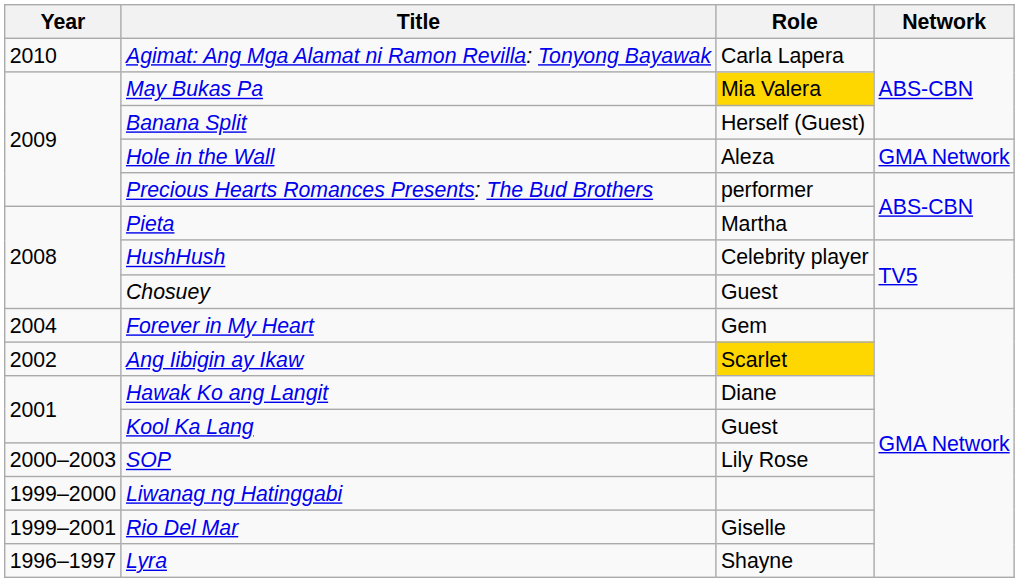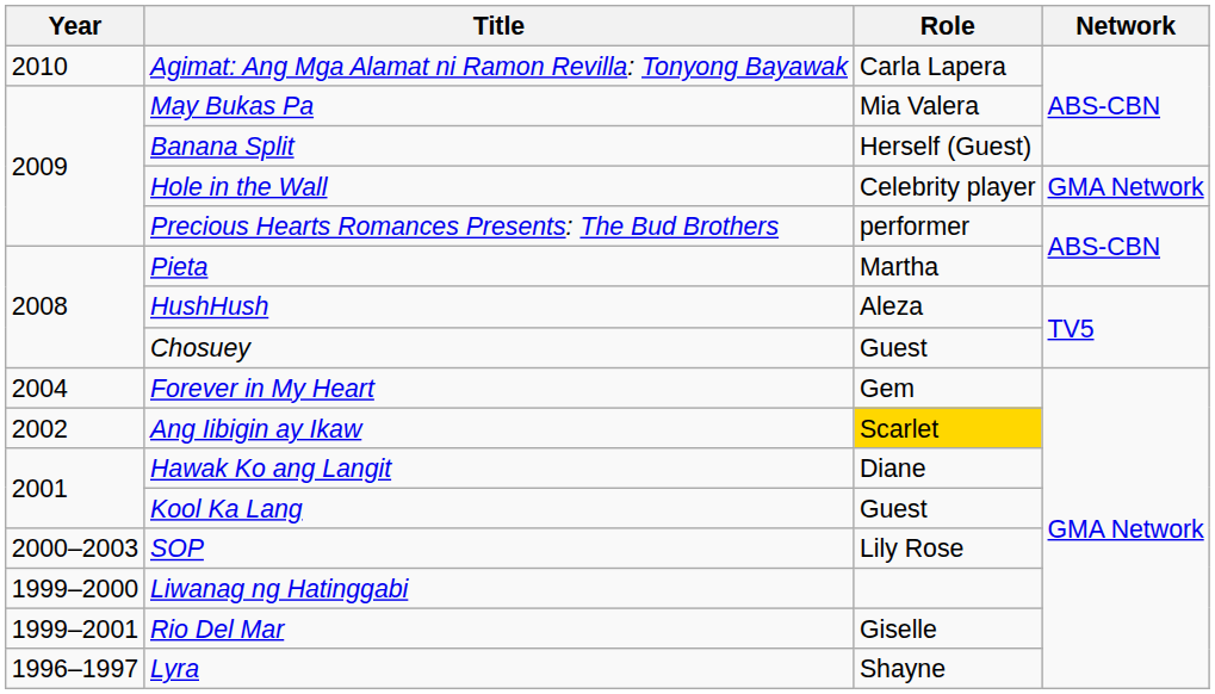 <table class="wikitable" style="font-size: 95%;">
 <tr>
 <th>Year</th>
 <th>Title</th>
 <th>Role</th>
 <th>Network</th>
 </tr>
 <tr>
 <td>2010</td>
 <td><em><a href='#'>Agimat: Ang Mga Alamat ni Ramon Revilla</a>: <a href='#'>Tonyong Bayawak</a></em></td>
 <td>Carla Lapera</td>
 <td rowspan="3"><a href='#'>ABS-CBN</a></td>
 </tr>
 <tr>
 <td rowspan="4">2009</td>
 <td><em><a href='#'>May Bukas Pa</a></em></td>
-<td style="background: gold;">Mia Valera</td>
+<td>Mia Valera</td>
 </tr>
 <tr>
 <td><em><a href='#'>Banana Split</a></em></td>
 <td>Herself (Guest)</td>
 </tr>
 <tr>
 <td><em><a href='#'>Hole in the Wall</a></em></td>
-<td>Aleza</td>
+<td>Celebrity player</td>
 <td><a href='#'>GMA Network</a></td>
 </tr>
 <tr>
 <td><em><a href='#'>Precious Hearts Romances Presents</a>: <a href='#'>The Bud Brothers</a></em></td>
 <td>performer</td>
 <td rowspan="2"><a href='#'>ABS-CBN</a></td>
 </tr>
 <tr>
 <td rowspan="3">2008</td>
 <td><em><a href='#'>Pieta</a></em></td>
 <td>Martha</td>
 </tr>
 <tr>
 <td><em><a href='#'>HushHush</a></em></td>
-<td>Celebrity player</td>
+<td>Aleza</td>
 <td rowspan="2"><a href='#'>TV5</a></td>
 </tr>
 <tr>
 <td><em>Chosuey</em></td>
 <td>Guest</td>
 </tr>
 <tr>
 <td>2004</td>
 <td><em><a href='#'>Forever in My Heart</a></em></td>
 <td>Gem</td>
 <td rowspan="8"><a href='#'>GMA Network</a></td>
 </tr>
 <tr>
 <td>2002</td>
 <td><em><a href='#'>Ang Iibigin ay Ikaw</a></em></td>
 <td style="background: gold;">Scarlet</td>
 </tr>
 <tr>
 <td rowspan="2">2001</td>
 <td><em><a href='#'>Hawak Ko ang Langit</a></em></td>
 <td>Diane</td>
 </tr>
 <tr>
 <td><em><a href='#'>Kool Ka Lang</a></em></td>
 <td>Guest</td>
 </tr>
 <tr>
 <td>2000–2003</td>
 <td><em><a href='#'>SOP</a></em></td>
 <td>Lily Rose</td>
 </tr>
 <tr>
 <td>1999–2000</td>
 <td><em><a href='#'>Liwanag ng Hatinggabi</a></em></td>
 <td></td>
 </tr>
 <tr>
 <td>1999–2001</td>
 <td><em><a href='#'>Rio Del Mar</a></em></td>
 <td>Giselle</td>
 </tr>
 <tr>
 <td>1996–1997</td>
 <td><em><a href='#'>Lyra</a></em></td>
 <td>Shayne</td>
 </tr>
 </table>
